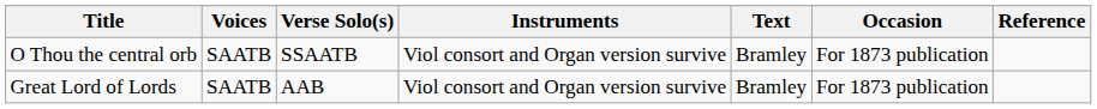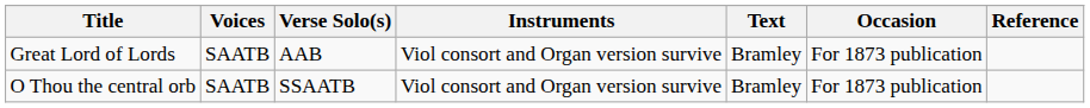 <table class = "wikitable sortable">
 <tr>
 </tr>
 <tr>
 <th scope="col">Title</th>
 <th scope="col">Voices</th>
 <th scope="col">Verse Solo(s)</th>
 <th scope="col">Instruments</th>
 <th scope="col">Text</th>
 <th scope="col">Occasion</th>
 <th scope="col">Reference</th>
 </tr>
 <tr>
+<td>Great Lord of Lords</td>
+<td>SAATB</td>
+<td>AAB</td>
+<td>Viol consort and Organ version survive</td>
+<td>Bramley</td>
+<td>For 1873 publication</td>
+<td> </td>
+</tr>
+<tr>
 <td>O Thou the central orb</td>
 <td>SAATB</td>
 <td>SSAATB</td>
 <td>Viol consort and Organ version survive</td>
 <td>Bramley</td>
 <td>For 1873 publication</td>
 <td> </td>
 </tr>
-<tr>
-<td>Great Lord of Lords</td>
-<td>SAATB</td>
-<td>AAB</td>
-<td>Viol consort and Organ version survive</td>
-<td>Bramley</td>
-<td>For 1873 publication</td>
-<td> </td>
-</tr>
 </table>
